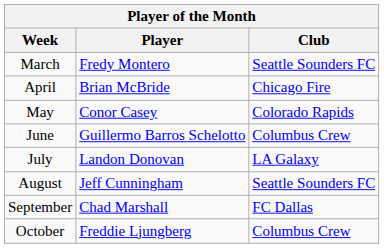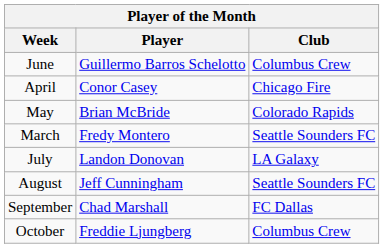 <table class="wikitable">
 <tr>
 <th colspan="3">Player of the Month</th>
 </tr>
 <tr>
 <th>Week</th>
 <th>Player</th>
 <th>Club</th>
 </tr>
 <tr>
-<td align=center>March</td>
-<td> <a href='#'>Fredy Montero</a></td>
-<td><a href='#'>Seattle Sounders FC</a></td>
+<td align=center>June</td>
+<td> <a href='#'>Guillermo Barros Schelotto</a></td>
+<td><a href='#'>Columbus Crew</a></td>
 </tr>
 <tr>
 <td align=center>April</td>
-<td> <a href='#'>Brian McBride</a></td>
+<td> <a href='#'>Conor Casey</a></td>
 <td><a href='#'>Chicago Fire</a></td>
 </tr>
 <tr>
 <td align=center>May</td>
-<td> <a href='#'>Conor Casey</a></td>
+<td> <a href='#'>Brian McBride</a></td>
 <td><a href='#'>Colorado Rapids</a></td>
 </tr>
 <tr>
-<td align=center>June</td>
-<td> <a href='#'>Guillermo Barros Schelotto</a></td>
-<td><a href='#'>Columbus Crew</a></td>
+<td align=center>March</td>
+<td> <a href='#'>Fredy Montero</a></td>
+<td><a href='#'>Seattle Sounders FC</a></td>
 </tr>
 <tr>
 <td align=center>July</td>
 <td> <a href='#'>Landon Donovan</a></td>
 <td><a href='#'>LA Galaxy</a></td>
 </tr>
 <tr>
 <td align=center>August</td>
 <td> <a href='#'>Jeff Cunningham</a></td>
 <td><a href='#'>Seattle Sounders FC</a></td>
 </tr>
 <tr>
 <td align=center>September</td>
 <td> <a href='#'>Chad Marshall</a></td>
 <td><a href='#'>FC Dallas</a></td>
 </tr>
 <tr>
 <td align=center>October</td>
 <td> <a href='#'>Freddie Ljungberg</a></td>
 <td><a href='#'>Columbus Crew</a></td>
 </tr>
 </table>
